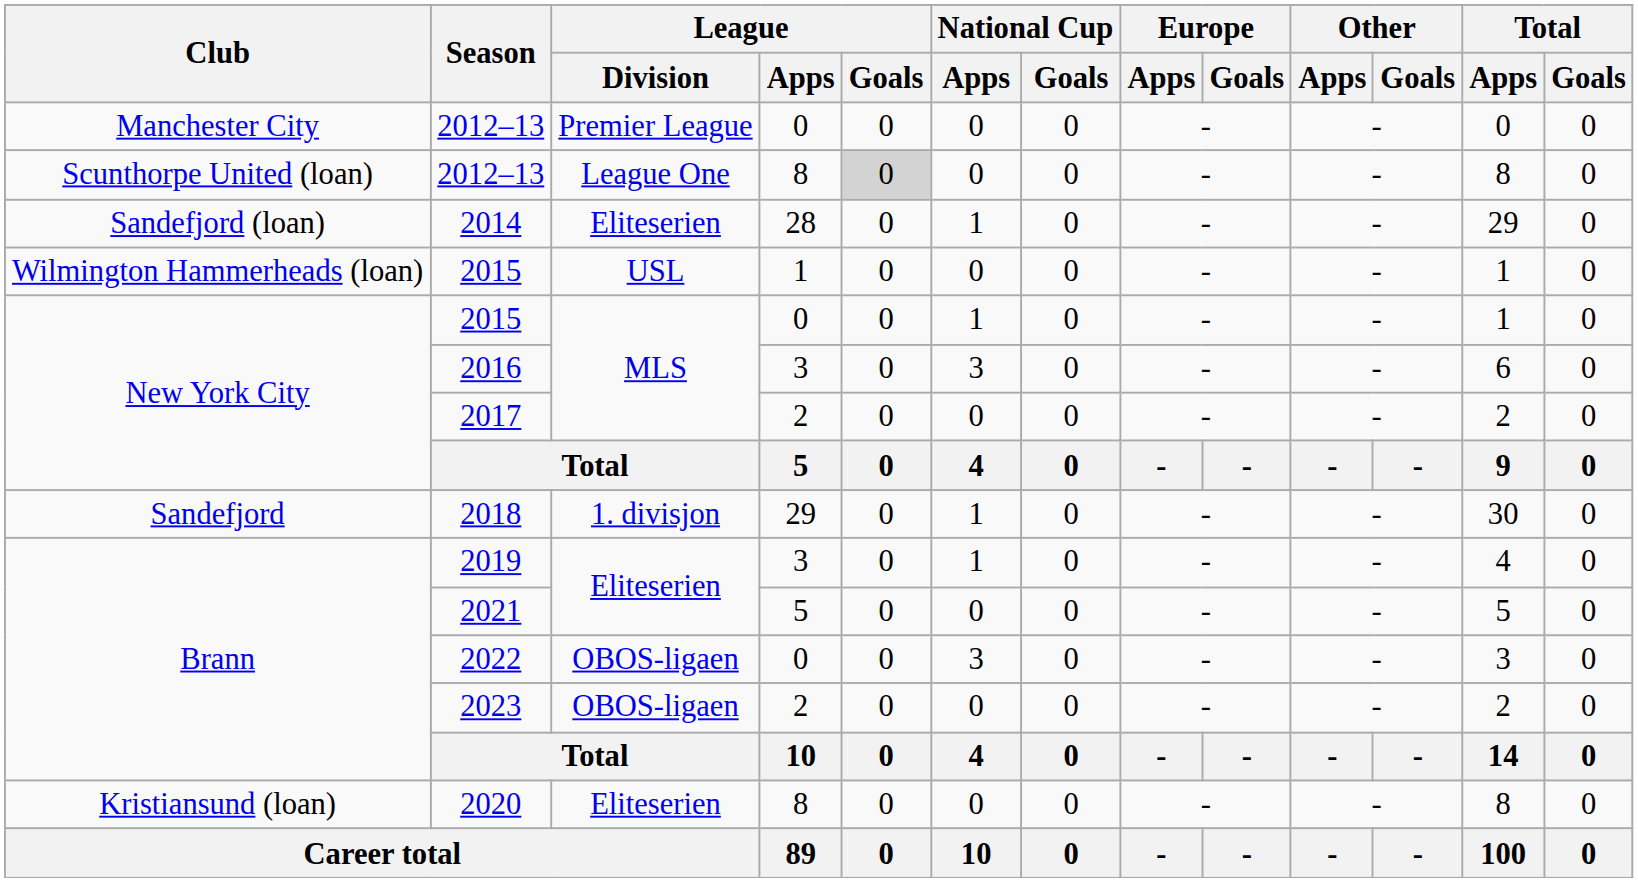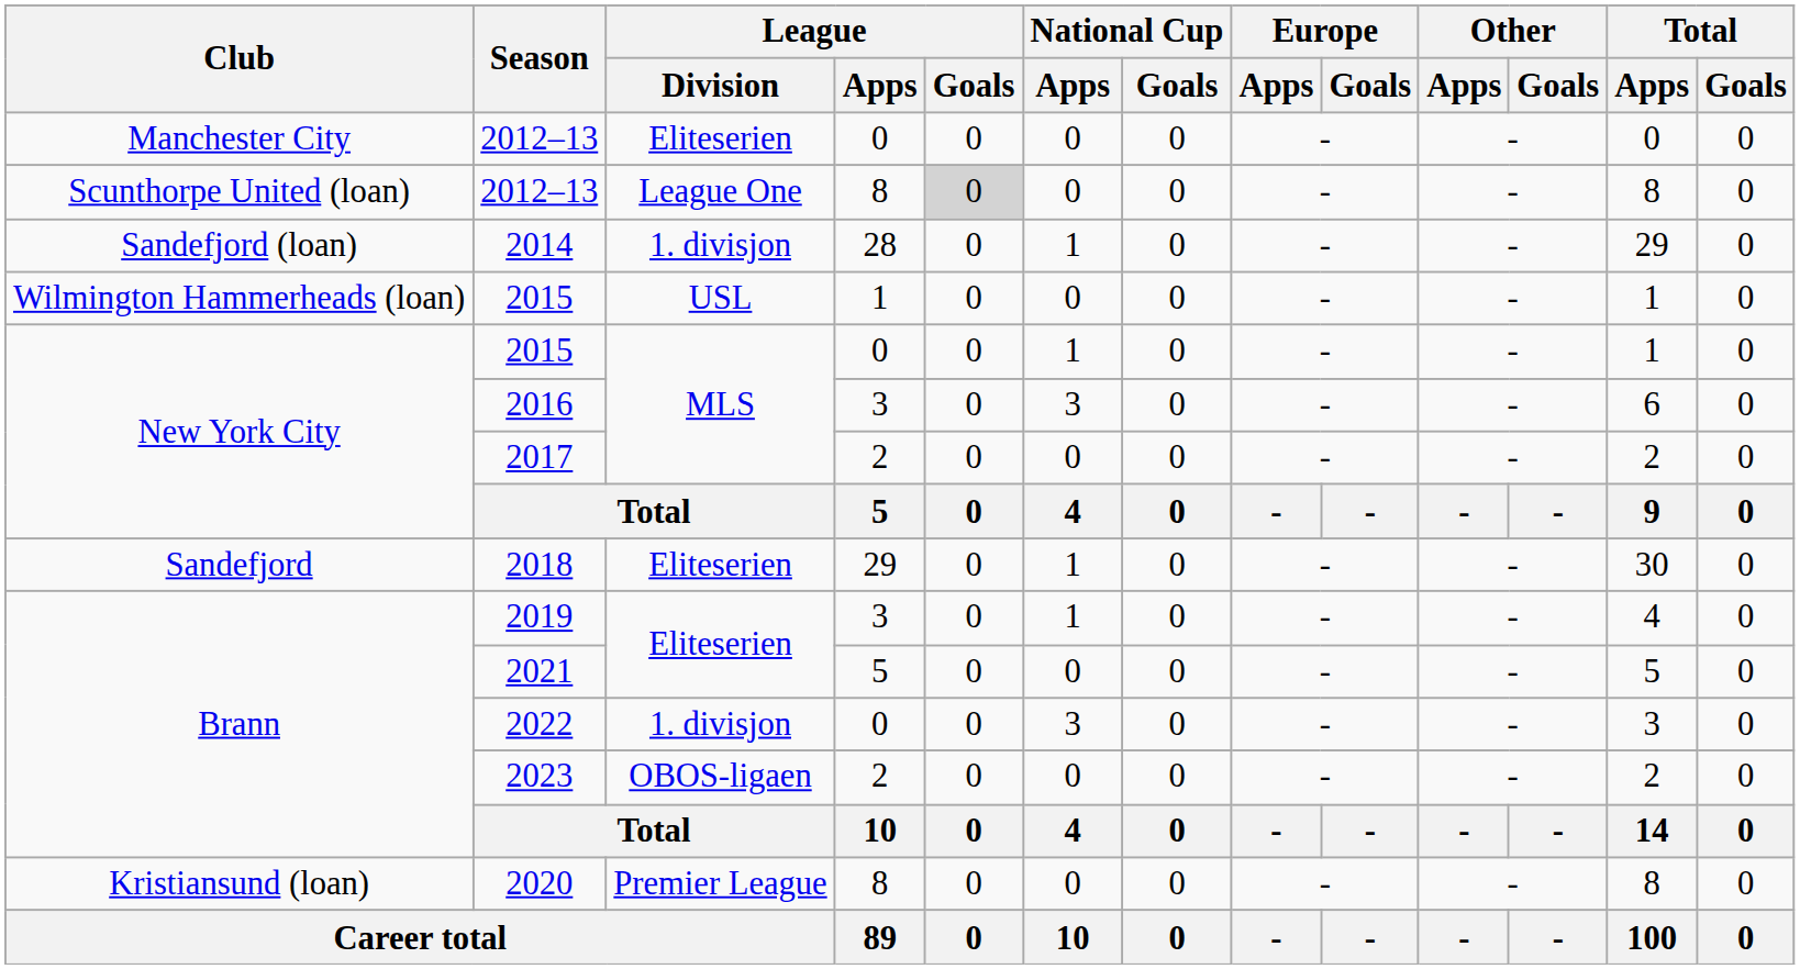 <table class="wikitable" style="text-align:center">
 <tr>
 <th rowspan="2">Club</th>
 <th rowspan="2">Season</th>
 <th colspan="3">League</th>
 <th colspan="2">National Cup</th>
 <th colspan="2">Europe</th>
 <th colspan="2">Other</th>
 <th colspan="2">Total</th>
 </tr>
 <tr>
 <th>Division</th>
 <th>Apps</th>
 <th>Goals</th>
 <th>Apps</th>
 <th>Goals</th>
 <th>Apps</th>
 <th>Goals</th>
 <th>Apps</th>
 <th>Goals</th>
 <th>Apps</th>
 <th>Goals</th>
 </tr>
 <tr>
 <td><a href='#'>Manchester City</a></td>
 <td><a href='#'>2012–13</a></td>
-<td><a href='#'>Premier League</a></td>
+<td><a href='#'>Eliteserien</a></td>
 <td>0</td>
 <td>0</td>
 <td>0</td>
 <td>0</td>
 <td colspan="2">-</td>
 <td colspan="2">-</td>
 <td>0</td>
 <td>0</td>
 </tr>
 <tr>
 <td><a href='#'>Scunthorpe United</a> (loan)</td>
 <td><a href='#'>2012–13</a></td>
 <td><a href='#'>League One</a></td>
 <td>8</td>
 <td style="background: lightgrey;">0</td>
 <td>0</td>
 <td>0</td>
 <td colspan="2">-</td>
 <td colspan="2">-</td>
 <td>8</td>
 <td>0</td>
 </tr>
 <tr>
 <td><a href='#'>Sandefjord</a> (loan)</td>
 <td><a href='#'>2014</a></td>
-<td><a href='#'>Eliteserien</a></td>
+<td><a href='#'>1. divisjon</a></td>
 <td>28</td>
 <td>0</td>
 <td>1</td>
 <td>0</td>
 <td colspan="2">-</td>
 <td colspan="2">-</td>
 <td>29</td>
 <td>0</td>
 </tr>
 <tr>
 <td><a href='#'>Wilmington Hammerheads</a> (loan)</td>
 <td><a href='#'>2015</a></td>
 <td><a href='#'>USL</a></td>
 <td>1</td>
 <td>0</td>
 <td>0</td>
 <td>0</td>
 <td colspan="2">-</td>
 <td colspan="2">-</td>
 <td>1</td>
 <td>0</td>
 </tr>
 <tr>
 <td rowspan="4"><a href='#'>New York City</a></td>
 <td><a href='#'>2015</a></td>
 <td rowspan="3"><a href='#'>MLS</a></td>
 <td>0</td>
 <td>0</td>
 <td>1</td>
 <td>0</td>
 <td colspan="2">-</td>
 <td colspan="2">-</td>
 <td>1</td>
 <td>0</td>
 </tr>
 <tr>
 <td><a href='#'>2016</a></td>
 <td>3</td>
 <td>0</td>
 <td>3</td>
 <td>0</td>
 <td colspan="2">-</td>
 <td colspan="2">-</td>
 <td>6</td>
 <td>0</td>
 </tr>
 <tr>
 <td><a href='#'>2017</a></td>
 <td>2</td>
 <td>0</td>
 <td>0</td>
 <td>0</td>
 <td colspan="2">-</td>
 <td colspan="2">-</td>
 <td>2</td>
 <td>0</td>
 </tr>
 <tr>
 <th colspan="2">Total</th>
 <th>5</th>
 <th>0</th>
 <th>4</th>
 <th>0</th>
 <th>-</th>
 <th>-</th>
 <th>-</th>
 <th>-</th>
 <th>9</th>
 <th>0</th>
 </tr>
 <tr>
 <td><a href='#'>Sandefjord</a></td>
 <td><a href='#'>2018</a></td>
-<td><a href='#'>1. divisjon</a></td>
+<td><a href='#'>Eliteserien</a></td>
 <td>29</td>
 <td>0</td>
 <td>1</td>
 <td>0</td>
 <td colspan="2">-</td>
 <td colspan="2">-</td>
 <td>30</td>
 <td>0</td>
 </tr>
 <tr>
 <td rowspan="5"><a href='#'>Brann</a></td>
 <td><a href='#'>2019</a></td>
 <td rowspan="2"><a href='#'>Eliteserien</a></td>
 <td>3</td>
 <td>0</td>
 <td>1</td>
 <td>0</td>
 <td colspan="2">-</td>
 <td colspan="2">-</td>
 <td>4</td>
 <td>0</td>
 </tr>
 <tr>
 <td><a href='#'>2021</a></td>
 <td>5</td>
 <td>0</td>
 <td>0</td>
 <td>0</td>
 <td colspan="2">-</td>
 <td colspan="2">-</td>
 <td>5</td>
 <td>0</td>
 </tr>
 <tr>
 <td><a href='#'>2022</a></td>
-<td rowspan="1"><a href='#'>OBOS-ligaen</a></td>
+<td><a href='#'>1. divisjon</a></td>
 <td>0</td>
 <td>0</td>
 <td>3</td>
 <td>0</td>
 <td colspan="2">-</td>
 <td colspan="2">-</td>
 <td>3</td>
 <td>0</td>
 </tr>
 <tr>
 <td><a href='#'>2023</a></td>
 <td rowspan="1"><a href='#'>OBOS-ligaen</a></td>
 <td>2</td>
 <td>0</td>
 <td>0</td>
 <td>0</td>
 <td colspan="2">-</td>
 <td colspan="2">-</td>
 <td>2</td>
 <td>0</td>
 </tr>
 <tr>
 <th colspan="2">Total</th>
 <th>10</th>
 <th>0</th>
 <th>4</th>
 <th>0</th>
 <th>-</th>
 <th>-</th>
 <th>-</th>
 <th>-</th>
 <th>14</th>
 <th>0</th>
 </tr>
 <tr>
 <td><a href='#'>Kristiansund</a> (loan)</td>
 <td><a href='#'>2020</a></td>
-<td><a href='#'>Eliteserien</a></td>
+<td><a href='#'>Premier League</a></td>
 <td>8</td>
 <td>0</td>
 <td>0</td>
 <td>0</td>
 <td colspan="2">-</td>
 <td colspan="2">-</td>
 <td>8</td>
 <td>0</td>
 </tr>
 <tr>
 <th colspan="3">Career total</th>
 <th>89</th>
 <th>0</th>
 <th>10</th>
 <th>0</th>
 <th>-</th>
 <th>-</th>
 <th>-</th>
 <th>-</th>
 <th>100</th>
 <th>0</th>
 </tr>
 </table>
